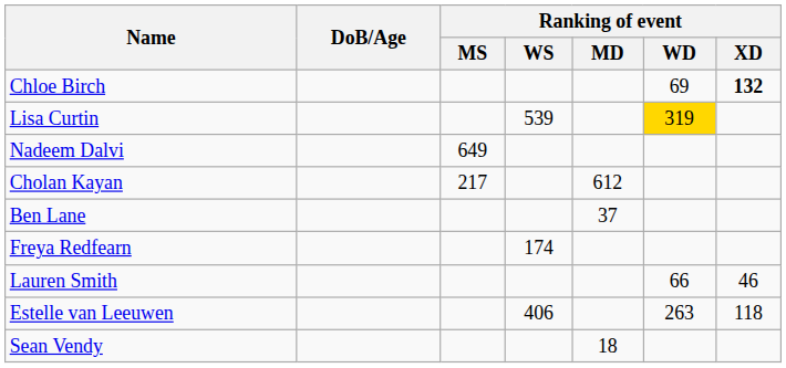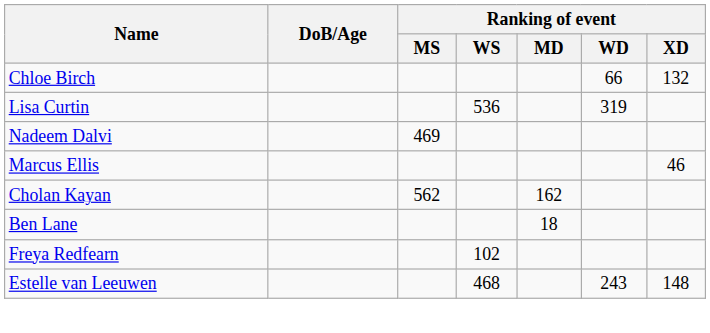 <table class="wikitable" style="width:600px; font-size:95%; text-align:center">
 <tr>
 <th rowspan="2" align="left">Name</th>
 <th rowspan="2" align="left">DoB/Age</th>
 <th colspan="5" align="center">Ranking of event</th>
 </tr>
 <tr>
 <th align="left">MS</th>
 <th align="left">WS</th>
 <th align="left">MD</th>
 <th align="left">WD</th>
 <th align="left">XD</th>
 </tr>
 <tr>
 <td align="left"><a href='#'>Chloe Birch</a></td>
 <td align="left"></td>
 <td></td>
 <td></td>
 <td></td>
-<td>69</td>
-<td><strong>132</strong></td>
+<td>66</td>
+<td>132</td>
 </tr>
 <tr>
 <td align="left"><a href='#'>Lisa Curtin</a></td>
 <td align="left"></td>
 <td></td>
-<td>539</td>
+<td>536</td>
 <td></td>
-<td style="background: gold;">319</td>
+<td>319</td>
 <td></td>
 </tr>
 <tr>
 <td align="left"><a href='#'>Nadeem Dalvi</a></td>
 <td align="left"></td>
-<td>649</td>
+<td>469</td>
 <td></td>
 <td></td>
 <td></td>
 <td></td>
 </tr>
 <tr>
+<td align="left"><a href='#'>Marcus Ellis</a></td>
+<td align="left"></td>
+<td></td>
+<td></td>
+<td></td>
+<td></td>
+<td>46</td>
+</tr>
+<tr>
 <td align="left"><a href='#'>Cholan Kayan</a></td>
 <td align="left"></td>
-<td>217</td>
+<td>562</td>
 <td></td>
-<td>612</td>
+<td>162</td>
 <td></td>
 <td></td>
 </tr>
 <tr>
 <td align="left"><a href='#'>Ben Lane</a></td>
 <td align="left"></td>
 <td></td>
 <td></td>
-<td>37</td>
+<td>18</td>
 <td></td>
 <td></td>
 </tr>
 <tr>
 <td align="left"><a href='#'>Freya Redfearn</a></td>
 <td align="left"></td>
 <td></td>
-<td>174</td>
+<td>102</td>
 <td></td>
 <td></td>
 <td></td>
 </tr>
 <tr>
-<td align="left"><a href='#'>Lauren Smith</a></td>
-<td align="left"></td>
-<td></td>
-<td></td>
-<td></td>
-<td>66</td>
-<td>46</td>
-</tr>
-<tr>
 <td align="left"><a href='#'>Estelle van Leeuwen</a></td>
 <td align="left"></td>
 <td></td>
-<td>406</td>
+<td>468</td>
 <td></td>
-<td>263</td>
-<td>118</td>
-</tr>
-<tr>
-<td align="left"><a href='#'>Sean Vendy</a></td>
-<td align="left"></td>
-<td></td>
-<td></td>
-<td>18</td>
-<td></td>
-<td></td>
+<td>243</td>
+<td>148</td>
 </tr>
 </table>
